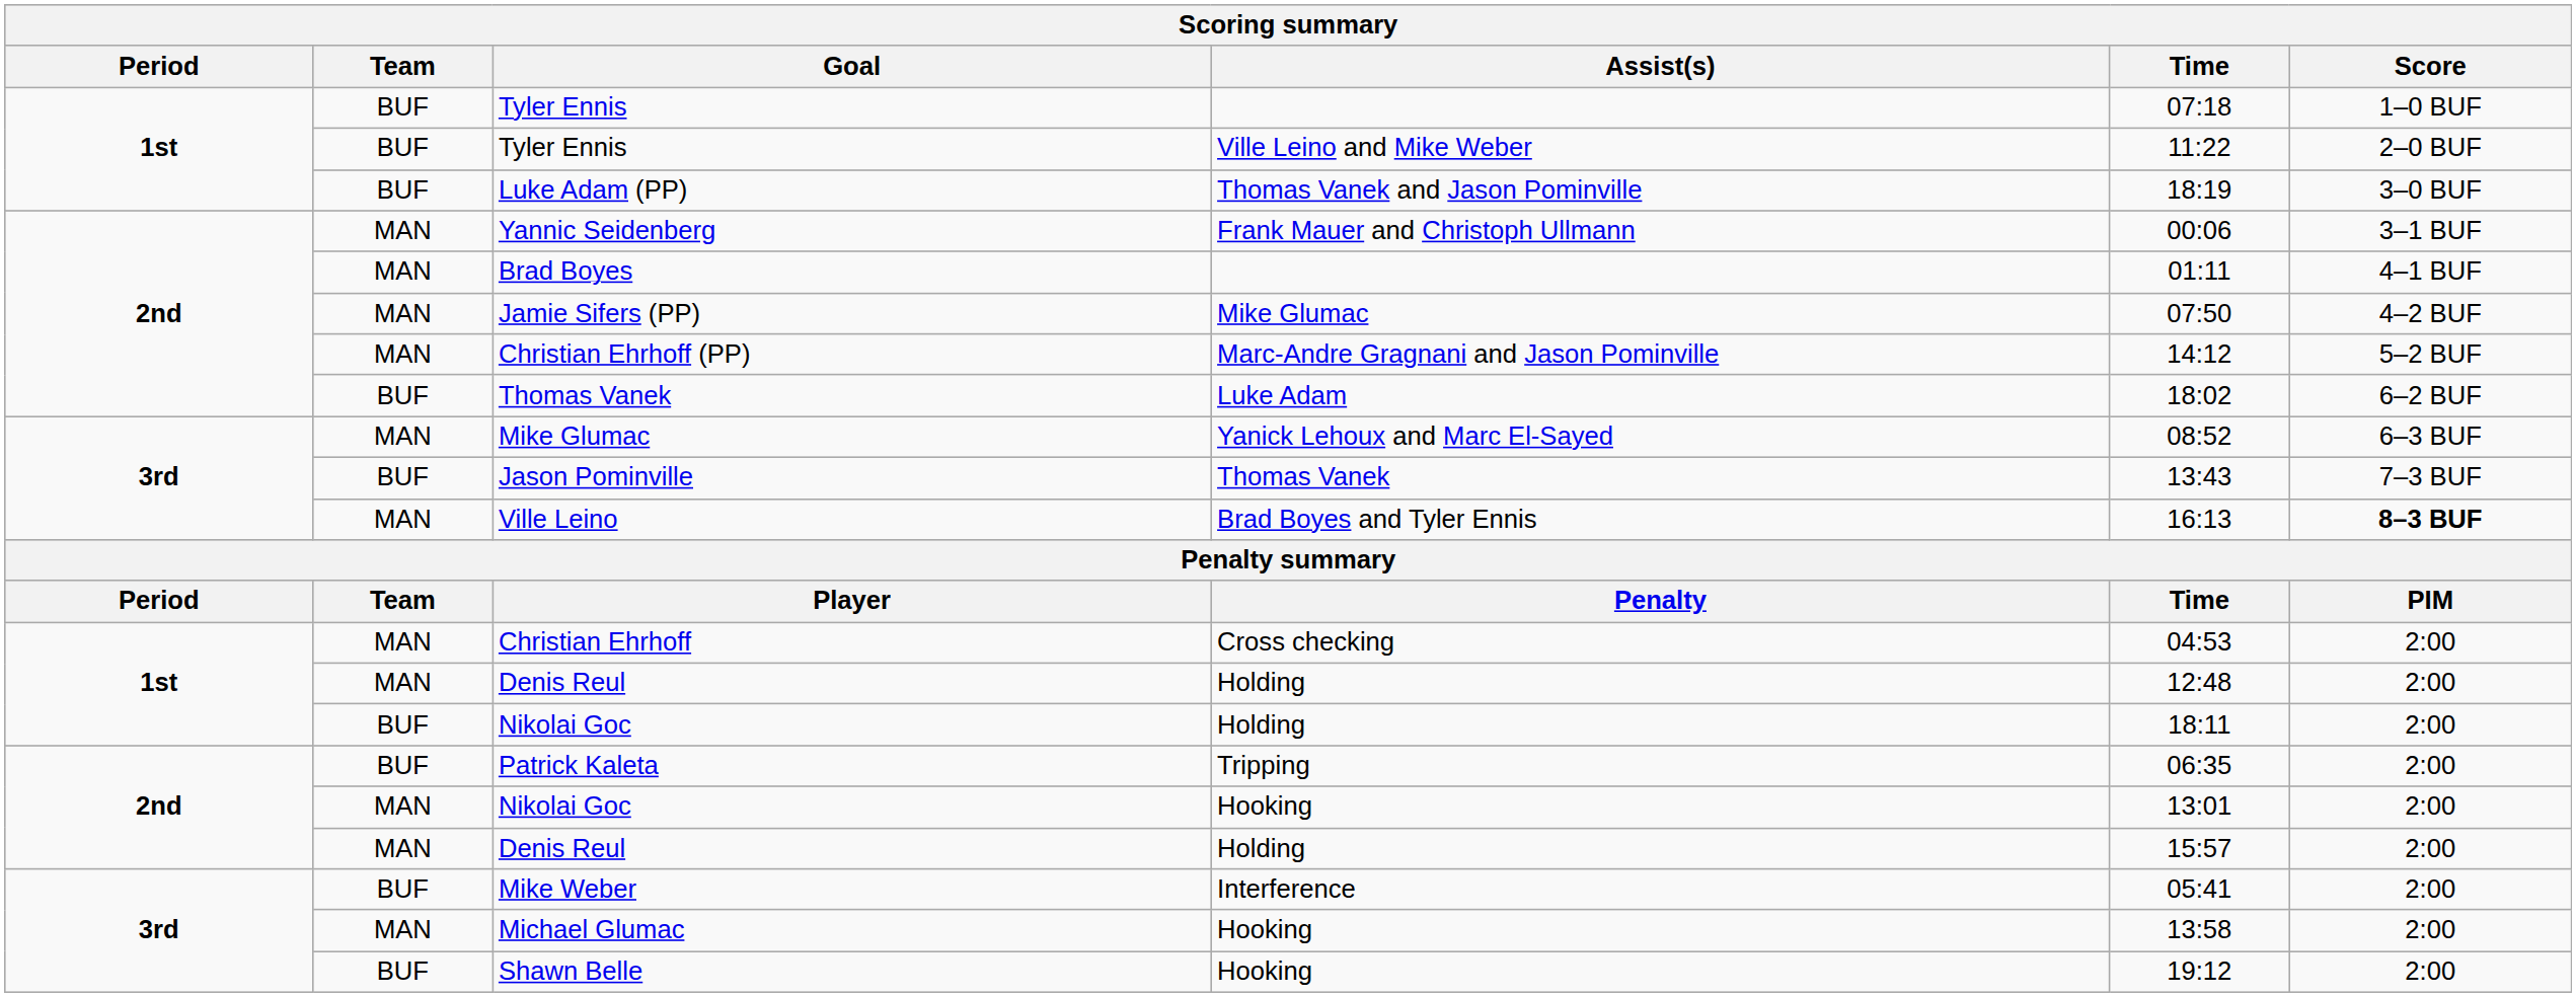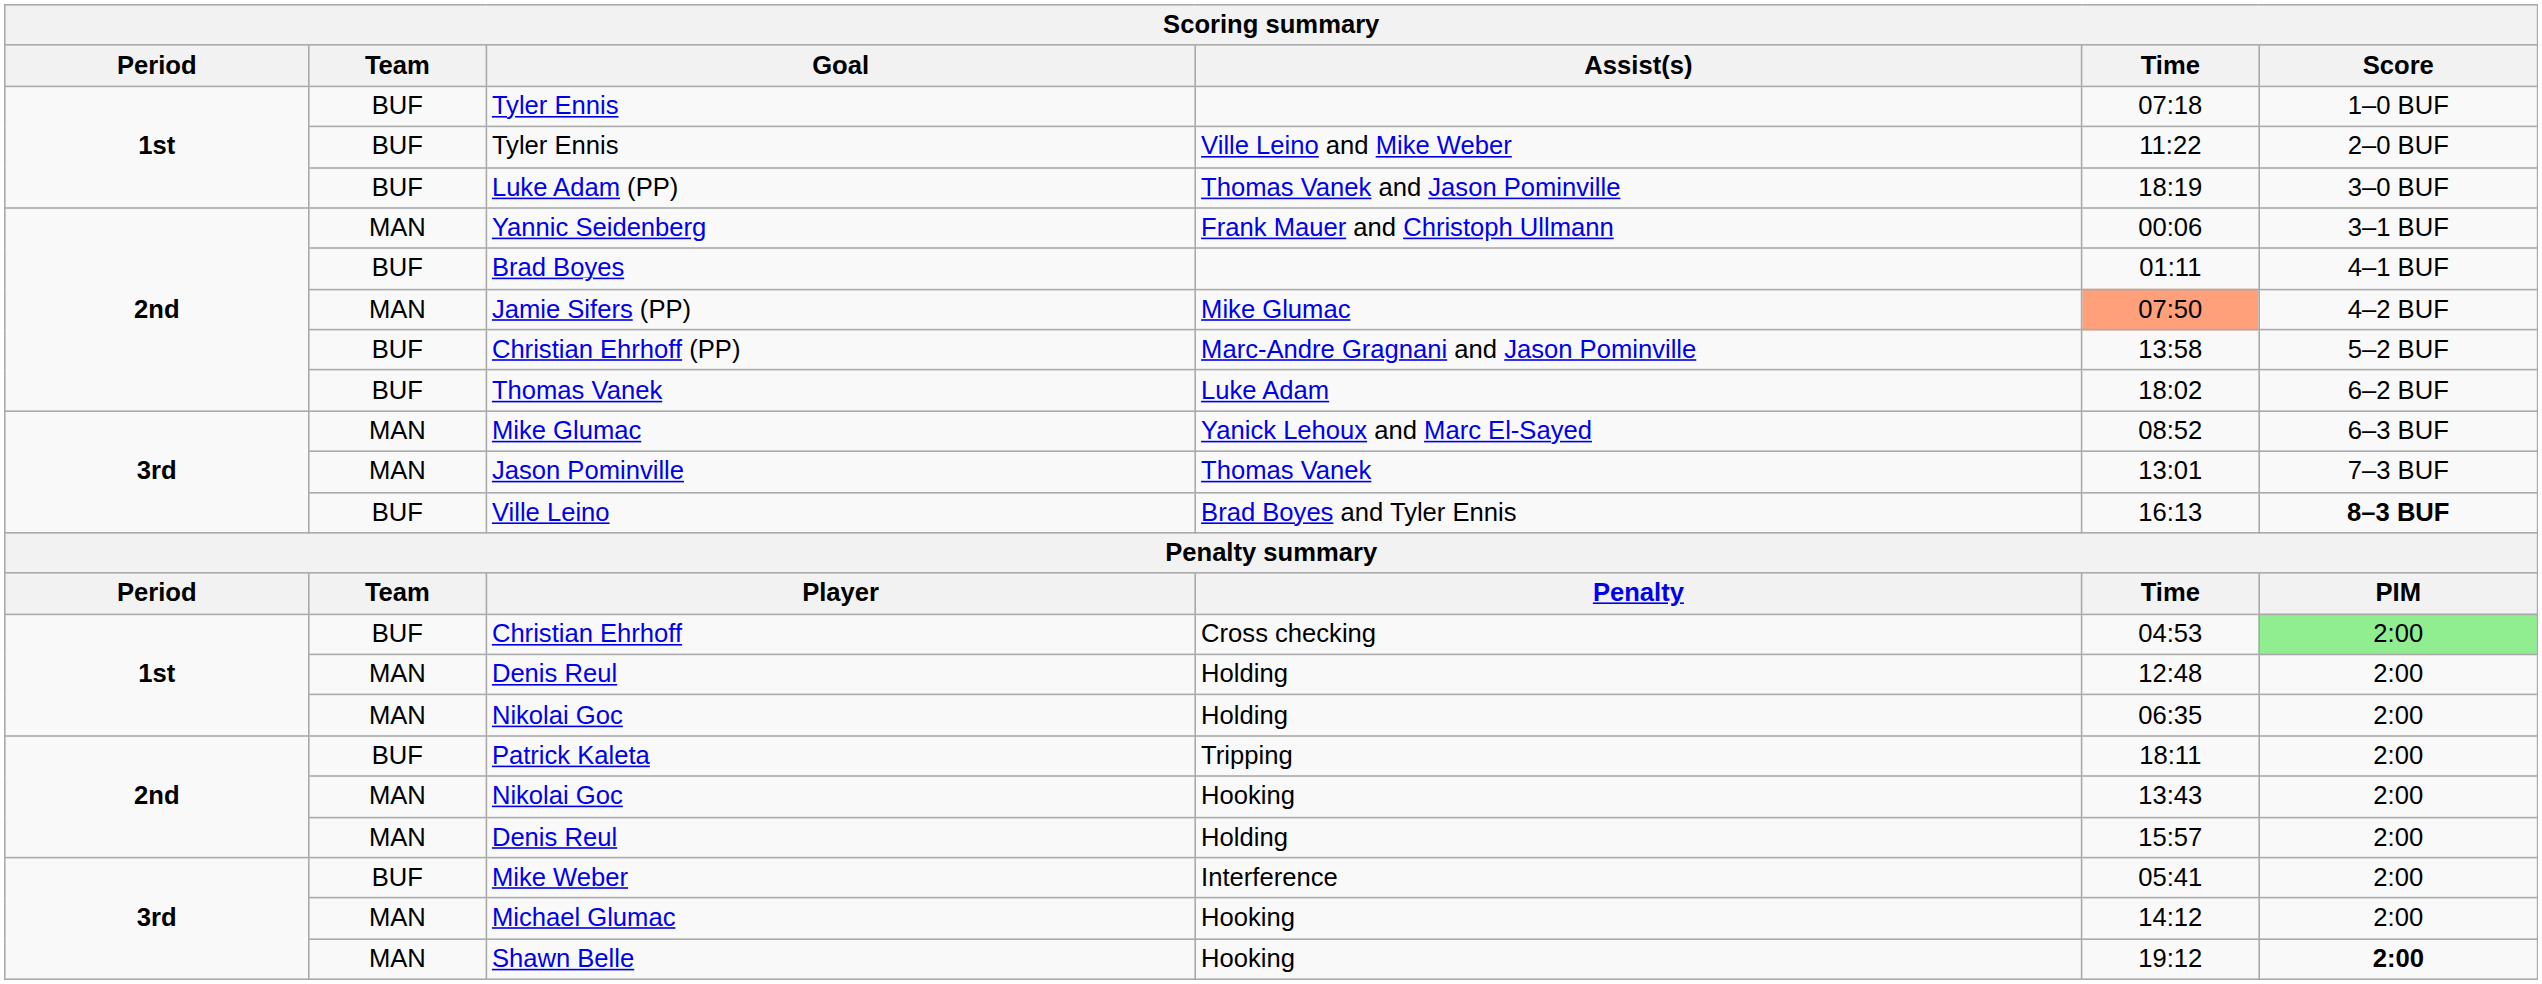 <table style="width:100%;" class="wikitable">
 <tr>
 <th colspan=6>Scoring summary</th>
 </tr>
 <tr>
 <th style="width:12%;">Period</th>
 <th style="width:7%;">Team</th>
 <th style="width:28%;">Goal</th>
 <th style="width:35%;">Assist(s)</th>
 <th style="width:7%;">Time</th>
 <th style="width:11%;">Score</th>
 </tr>
 <tr>
 <td style="text-align:center;" rowspan="3"><strong>1st</strong></td>
 <td align=center>BUF</td>
 <td><a href='#'>Tyler Ennis</a></td>
 <td></td>
 <td align=center>07:18</td>
 <td align=center>1–0 BUF</td>
 </tr>
 <tr>
 <td align=center>BUF</td>
 <td>Tyler Ennis</td>
 <td><a href='#'>Ville Leino</a> and <a href='#'>Mike Weber</a></td>
 <td align=center>11:22</td>
 <td align=center>2–0 BUF</td>
 </tr>
 <tr>
 <td align=center>BUF</td>
 <td><a href='#'>Luke Adam</a> (PP)</td>
 <td><a href='#'>Thomas Vanek</a> and <a href='#'>Jason Pominville</a></td>
 <td align=center>18:19</td>
 <td align=center>3–0 BUF</td>
 </tr>
 <tr>
 <td style="text-align:center;" rowspan="5"><strong>2nd</strong></td>
 <td align=center>MAN</td>
 <td><a href='#'>Yannic Seidenberg</a></td>
 <td><a href='#'>Frank Mauer</a> and <a href='#'>Christoph Ullmann</a></td>
 <td align=center>00:06</td>
 <td align=center>3–1 BUF</td>
 </tr>
 <tr>
-<td align=center>MAN</td>
+<td align=center>BUF</td>
 <td><a href='#'>Brad Boyes</a></td>
 <td></td>
 <td align=center>01:11</td>
 <td align=center>4–1 BUF</td>
 </tr>
 <tr>
 <td align=center>MAN</td>
 <td><a href='#'>Jamie Sifers</a> (PP)</td>
 <td><a href='#'>Mike Glumac</a></td>
-<td align=center>07:50</td>
+<td align=center style="background: lightsalmon;">07:50</td>
 <td align=center>4–2 BUF</td>
 </tr>
 <tr>
-<td align=center>MAN</td>
+<td align=center>BUF</td>
 <td><a href='#'>Christian Ehrhoff</a> (PP)</td>
 <td><a href='#'>Marc-Andre Gragnani</a> and <a href='#'>Jason Pominville</a></td>
-<td align=center>14:12</td>
+<td align=center>13:58</td>
 <td align=center>5–2 BUF</td>
 </tr>
 <tr>
 <td align=center>BUF</td>
 <td><a href='#'>Thomas Vanek</a></td>
 <td><a href='#'>Luke Adam</a></td>
 <td align=center>18:02</td>
 <td align=center>6–2 BUF</td>
 </tr>
 <tr>
 <td style="text-align:center;" rowspan="3"><strong>3rd</strong></td>
 <td align=center>MAN</td>
 <td><a href='#'>Mike Glumac</a></td>
 <td><a href='#'>Yanick Lehoux</a> and <a href='#'>Marc El-Sayed</a></td>
 <td align=center>08:52</td>
 <td align=center>6–3 BUF</td>
 </tr>
 <tr>
-<td align=center>BUF</td>
+<td align=center>MAN</td>
 <td><a href='#'>Jason Pominville</a></td>
 <td><a href='#'>Thomas Vanek</a></td>
-<td align=center>13:43</td>
+<td align=center>13:01</td>
 <td align=center>7–3 BUF</td>
 </tr>
 <tr>
-<td align=center>MAN</td>
+<td align=center>BUF</td>
 <td><a href='#'>Ville Leino</a></td>
 <td><a href='#'>Brad Boyes</a> and Tyler Ennis</td>
 <td align=center>16:13</td>
 <td align=center><strong>8–3 BUF</strong></td>
 </tr>
 <tr>
 <th colspan=6>Penalty summary</th>
 </tr>
 <tr>
 <th style="width:12%;">Period</th>
 <th style="width:7%;">Team</th>
 <th style="width:28%;">Player</th>
 <th style="width:35%;"><a href='#'>Penalty</a></th>
 <th style="width:7%;">Time</th>
 <th style="width:11%;">PIM</th>
 </tr>
 <tr>
 <td style="text-align:center;" rowspan="3"><strong>1st</strong></td>
-<td align=center>MAN</td>
+<td align=center>BUF</td>
 <td><a href='#'>Christian Ehrhoff</a></td>
 <td>Cross checking</td>
 <td align=center>04:53</td>
-<td align=center>2:00</td>
+<td align=center style="background: lightgreen;">2:00</td>
 </tr>
 <tr>
 <td align=center>MAN</td>
 <td><a href='#'>Denis Reul</a></td>
 <td>Holding</td>
 <td align=center>12:48</td>
 <td align=center>2:00</td>
 </tr>
 <tr>
-<td align=center>BUF</td>
+<td align=center>MAN</td>
 <td><a href='#'>Nikolai Goc</a></td>
 <td>Holding</td>
-<td align=center>18:11</td>
+<td align=center>06:35</td>
 <td align=center>2:00</td>
 </tr>
 <tr>
 <td style="text-align:center;" rowspan="3"><strong>2nd</strong></td>
 <td align=center>BUF</td>
 <td><a href='#'>Patrick Kaleta</a></td>
 <td>Tripping</td>
-<td align=center>06:35</td>
+<td align=center>18:11</td>
 <td align=center>2:00</td>
 </tr>
 <tr>
 <td align=center>MAN</td>
 <td><a href='#'>Nikolai Goc</a></td>
 <td>Hooking</td>
-<td align=center>13:01</td>
+<td align=center>13:43</td>
 <td align=center>2:00</td>
 </tr>
 <tr>
 <td align=center>MAN</td>
 <td><a href='#'>Denis Reul</a></td>
 <td>Holding</td>
 <td align=center>15:57</td>
 <td align=center>2:00</td>
 </tr>
 <tr>
 <td style="text-align:center;" rowspan="3"><strong>3rd</strong></td>
 <td align=center>BUF</td>
 <td><a href='#'>Mike Weber</a></td>
 <td>Interference</td>
 <td align=center>05:41</td>
 <td align=center>2:00</td>
 </tr>
 <tr>
 <td align=center>MAN</td>
 <td><a href='#'>Michael Glumac</a></td>
 <td>Hooking</td>
-<td align=center>13:58</td>
+<td align=center>14:12</td>
 <td align=center>2:00</td>
 </tr>
 <tr>
-<td align=center>BUF</td>
+<td align=center>MAN</td>
 <td><a href='#'>Shawn Belle</a></td>
 <td>Hooking</td>
 <td align=center>19:12</td>
-<td align=center>2:00</td>
+<td align=center><strong>2:00</strong></td>
 </tr>
 </table>
